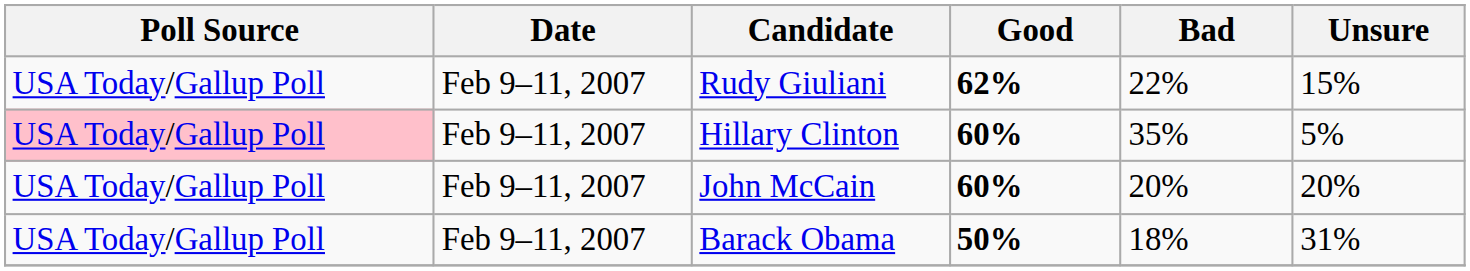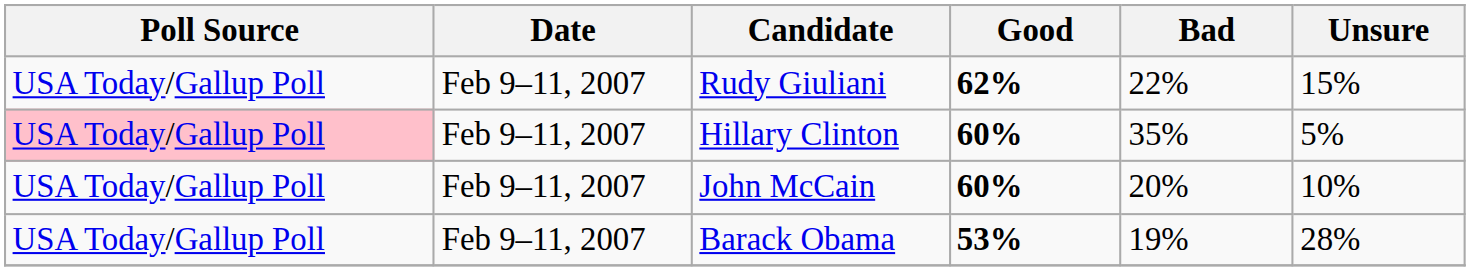 <table class="wikitable sortable">
 <tr>
 <th width="25%">Poll Source</th>
 <th width="15%">Date</th>
 <th width="15%">Candidate</th>
 <th width="10%">Good</th>
 <th width="10%">Bad</th>
 <th width="10%">Unsure</th>
 </tr>
 <tr>
 <td><a href='#'>USA Today</a>/<a href='#'>Gallup Poll</a></td>
 <td>Feb 9–11, 2007</td>
 <td><a href='#'>Rudy Giuliani</a></td>
 <td><strong>62%</strong></td>
 <td>22%</td>
 <td>15%</td>
 </tr>
 <tr>
 <td style="background: pink;"><a href='#'>USA Today</a>/<a href='#'>Gallup Poll</a></td>
 <td>Feb 9–11, 2007</td>
 <td><a href='#'>Hillary Clinton</a></td>
 <td><strong>60%</strong></td>
 <td>35%</td>
 <td>5%</td>
 </tr>
 <tr>
 <td><a href='#'>USA Today</a>/<a href='#'>Gallup Poll</a></td>
 <td>Feb 9–11, 2007</td>
 <td><a href='#'>John McCain</a></td>
 <td><strong>60%</strong></td>
 <td>20%</td>
-<td>20%</td>
+<td>10%</td>
 </tr>
 <tr>
 <td><a href='#'>USA Today</a>/<a href='#'>Gallup Poll</a></td>
 <td>Feb 9–11, 2007</td>
 <td><a href='#'>Barack Obama</a></td>
-<td><strong>50%</strong></td>
-<td>18%</td>
-<td>31%</td>
+<td><strong>53%</strong></td>
+<td>19%</td>
+<td>28%</td>
 </tr>
 <tr>
 </tr>
 </table>
